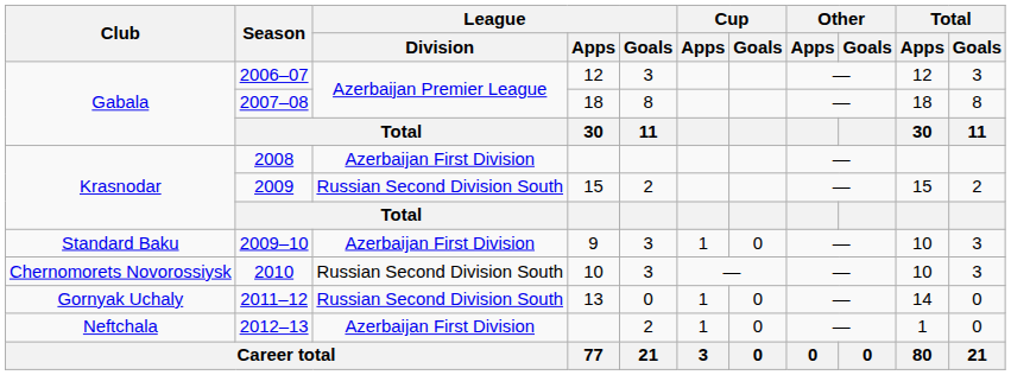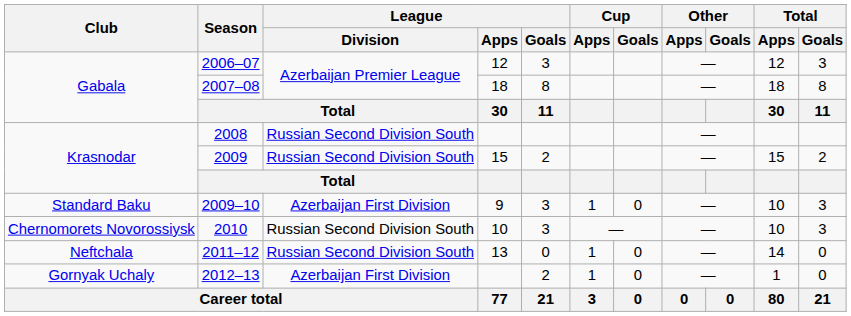 <table class="wikitable" style="text-align:center">
 <tr>
 <th rowspan="2">Club</th>
 <th rowspan="2">Season</th>
 <th colspan="3">League</th>
 <th colspan="2">Cup</th>
 <th colspan="2">Other</th>
 <th colspan="2">Total</th>
 </tr>
 <tr>
 <th>Division</th>
 <th>Apps</th>
 <th>Goals</th>
 <th>Apps</th>
 <th>Goals</th>
 <th>Apps</th>
 <th>Goals</th>
 <th>Apps</th>
 <th>Goals</th>
 </tr>
 <tr>
 <td rowspan="3"><a href='#'>Gabala</a></td>
 <td><a href='#'>2006–07</a></td>
 <td rowspan="2"><a href='#'>Azerbaijan Premier League</a></td>
 <td>12</td>
 <td>3</td>
 <td></td>
 <td></td>
 <td colspan="2">—</td>
 <td>12</td>
 <td>3</td>
 </tr>
 <tr>
 <td><a href='#'>2007–08</a></td>
 <td>18</td>
 <td>8</td>
 <td></td>
 <td></td>
 <td colspan="2">—</td>
 <td>18</td>
 <td>8</td>
 </tr>
 <tr>
 <th colspan="2">Total</th>
 <th>30</th>
 <th>11</th>
 <th></th>
 <th></th>
 <th></th>
 <th></th>
 <th>30</th>
 <th>11</th>
 </tr>
 <tr>
 <td rowspan="3"><a href='#'>Krasnodar</a></td>
 <td><a href='#'>2008</a></td>
-<td><a href='#'>Azerbaijan First Division</a></td>
+<td><a href='#'>Russian Second Division South</a></td>
 <td></td>
 <td></td>
 <td></td>
 <td></td>
 <td colspan="2">—</td>
 <td></td>
 <td></td>
 </tr>
 <tr>
 <td><a href='#'>2009</a></td>
 <td><a href='#'>Russian Second Division South</a></td>
 <td>15</td>
 <td>2</td>
 <td></td>
 <td></td>
 <td colspan="2">—</td>
 <td>15</td>
 <td>2</td>
 </tr>
 <tr>
 <th colspan="2">Total</th>
 <th></th>
 <th></th>
 <th></th>
 <th></th>
 <th></th>
 <th></th>
 <th></th>
 <th></th>
 </tr>
 <tr>
 <td><a href='#'>Standard Baku</a></td>
 <td><a href='#'>2009–10</a></td>
 <td><a href='#'>Azerbaijan First Division</a></td>
 <td>9</td>
 <td>3</td>
 <td>1</td>
 <td>0</td>
 <td colspan="2">—</td>
 <td>10</td>
 <td>3</td>
 </tr>
 <tr>
 <td><a href='#'>Chernomorets Novorossiysk</a></td>
 <td><a href='#'>2010</a></td>
 <td>Russian Second Division South</td>
 <td>10</td>
 <td>3</td>
 <td colspan="2">—</td>
 <td colspan="2">—</td>
 <td>10</td>
 <td>3</td>
 </tr>
 <tr>
-<td><a href='#'>Gornyak Uchaly</a></td>
+<td><a href='#'>Neftchala</a></td>
 <td><a href='#'>2011–12</a></td>
 <td><a href='#'>Russian Second Division South</a></td>
 <td>13</td>
 <td>0</td>
 <td>1</td>
 <td>0</td>
 <td colspan="2">—</td>
 <td>14</td>
 <td>0</td>
 </tr>
 <tr>
-<td><a href='#'>Neftchala</a></td>
+<td><a href='#'>Gornyak Uchaly</a></td>
 <td><a href='#'>2012–13</a></td>
 <td><a href='#'>Azerbaijan First Division</a></td>
 <td></td>
 <td>2</td>
 <td>1</td>
 <td>0</td>
 <td colspan="2">—</td>
 <td>1</td>
 <td>0</td>
 </tr>
 <tr>
 <th colspan="3">Career total</th>
 <th>77</th>
 <th>21</th>
 <th>3</th>
 <th>0</th>
 <th>0</th>
 <th>0</th>
 <th>80</th>
 <th>21</th>
 </tr>
 </table>
